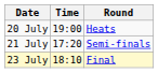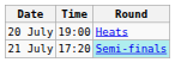 <table class="wikitable">
 <tr>
 <th>Date</th>
 <th>Time</th>
 <th>Round</th>
 </tr>
 <tr>
 <td>20 July</td>
 <td>19:00</td>
 <td><a href='#'>Heats</a></td>
 </tr>
 <tr>
 <td>21 July</td>
 <td>17:20</td>
-<td><a href='#'>Semi-finals</a></td>
-</tr>
-<tr style=background:lemonchiffon>
-<td>23 July</td>
-<td>18:10</td>
-<td><a href='#'>Final</a></td>
+<td style="background: paleturquoise;"><a href='#'>Semi-finals</a></td>
 </tr>
 </table>
